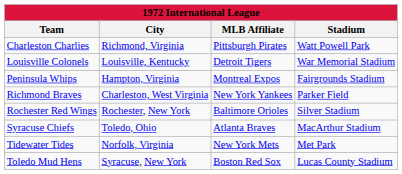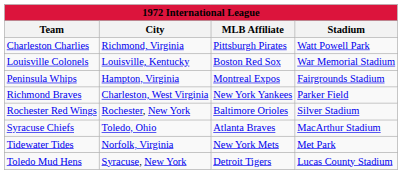 <table class="wikitable" style="width:auto">
 <tr>
 <td bgcolor="#DC143C" align="center" colspan="7"><strong><span>1972 International League</span></strong></td>
 </tr>
 <tr>
 <th>Team</th>
 <th>City</th>
 <th>MLB Affiliate</th>
 <th>Stadium</th>
 </tr>
 <tr>
 <td><a href='#'>Charleston Charlies</a></td>
 <td><a href='#'>Richmond, Virginia</a></td>
 <td><a href='#'>Pittsburgh Pirates</a></td>
 <td><a href='#'>Watt Powell Park</a></td>
 </tr>
 <tr>
 <td><a href='#'>Louisville Colonels</a></td>
 <td><a href='#'>Louisville, Kentucky</a></td>
-<td><a href='#'>Detroit Tigers</a></td>
+<td><a href='#'>Boston Red Sox</a></td>
 <td><a href='#'>War Memorial Stadium</a></td>
 </tr>
 <tr>
 <td><a href='#'>Peninsula Whips</a></td>
 <td><a href='#'>Hampton, Virginia</a></td>
 <td><a href='#'>Montreal Expos</a></td>
 <td><a href='#'>Fairgrounds Stadium</a></td>
 </tr>
 <tr>
 <td><a href='#'>Richmond Braves</a></td>
 <td><a href='#'>Charleston, West Virginia</a></td>
 <td><a href='#'>New York Yankees</a></td>
 <td><a href='#'>Parker Field</a></td>
 </tr>
 <tr>
 <td><a href='#'>Rochester Red Wings</a></td>
 <td><a href='#'>Rochester</a>, <a href='#'>New York</a></td>
 <td><a href='#'>Baltimore Orioles</a></td>
 <td><a href='#'>Silver Stadium</a></td>
 </tr>
 <tr>
 <td><a href='#'>Syracuse Chiefs</a></td>
 <td><a href='#'>Toledo, Ohio</a></td>
 <td><a href='#'>Atlanta Braves</a></td>
 <td><a href='#'>MacArthur Stadium</a></td>
 </tr>
 <tr>
 <td><a href='#'>Tidewater Tides</a></td>
 <td><a href='#'>Norfolk, Virginia</a></td>
 <td><a href='#'>New York Mets</a></td>
 <td><a href='#'>Met Park</a></td>
 </tr>
 <tr>
 <td><a href='#'>Toledo Mud Hens</a></td>
 <td><a href='#'>Syracuse</a>, <a href='#'>New York</a></td>
-<td><a href='#'>Boston Red Sox</a></td>
+<td><a href='#'>Detroit Tigers</a></td>
 <td><a href='#'>Lucas County Stadium</a></td>
 </tr>
 </table>
